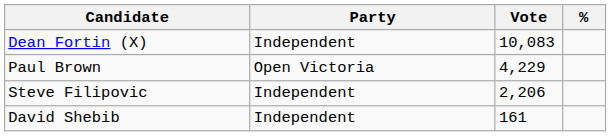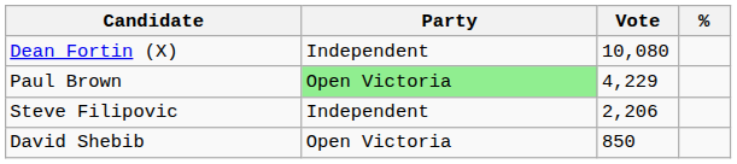 <table class="wikitable">
 <tr>
 <th bgcolor="#DDDDFF" width="200px">Candidate</th>
 <th bgcolor="#DDDDFF" width="200px">Party</th>
 <th bgcolor="#DDDDFF" width="50px">Vote</th>
 <th bgcolor="#DDDDFF" width="30px">%</th>
 </tr>
 <tr>
 <td><a href='#'>Dean Fortin</a> (X)</td>
 <td>Independent</td>
-<td>10,083</td>
+<td>10,080</td>
 <td></td>
 </tr>
 <tr>
 <td>Paul Brown</td>
-<td>Open Victoria</td>
+<td style="background: lightgreen;">Open Victoria</td>
 <td>4,229</td>
 <td></td>
 </tr>
 <tr>
 <td>Steve Filipovic</td>
 <td>Independent</td>
 <td>2,206</td>
 <td></td>
 </tr>
 <tr>
 <td>David Shebib</td>
-<td>Independent</td>
-<td>161</td>
+<td>Open Victoria</td>
+<td>850</td>
 <td></td>
 </tr>
 </table>
